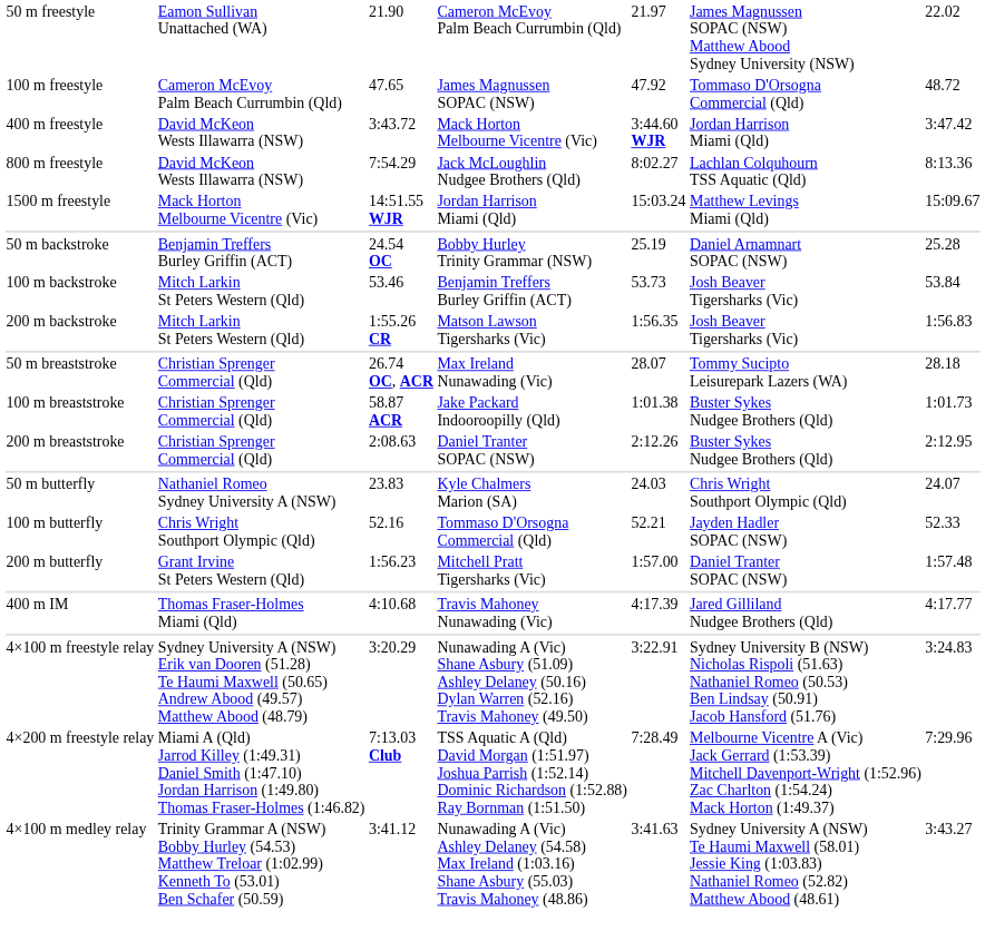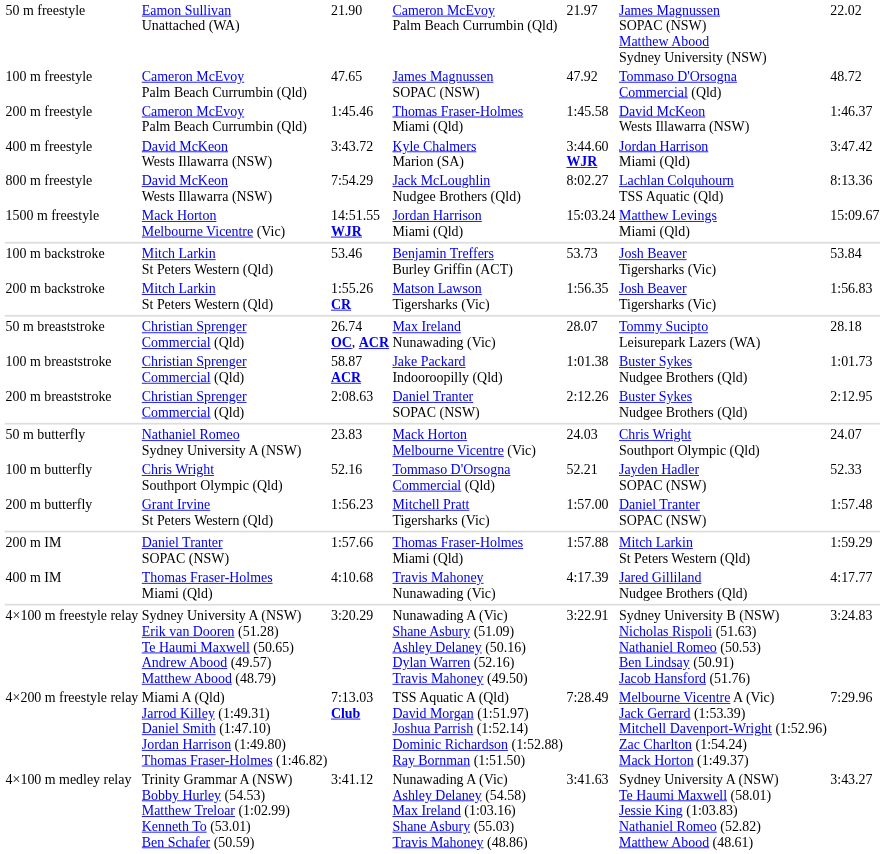 <table>
 <tr valign="top">
 <td>50 m freestyle</td>
 <td><a href='#'>Eamon Sullivan</a><br>Unattached (WA)</td>
 <td>21.90<br></td>
 <td><a href='#'>Cameron McEvoy</a><br>Palm Beach Currumbin (Qld)</td>
 <td>21.97<br></td>
 <td><a href='#'>James Magnussen</a><br>SOPAC (NSW)<br><a href='#'>Matthew Abood</a><br>Sydney University (NSW)</td>
 <td>22.02<br></td>
 </tr>
 <tr valign="top">
 <td>100 m freestyle<br></td>
 <td><a href='#'>Cameron McEvoy</a><br>Palm Beach Currumbin (Qld)</td>
 <td>47.65<br></td>
 <td><a href='#'>James Magnussen</a><br>SOPAC (NSW)</td>
 <td>47.92<br></td>
 <td><a href='#'>Tommaso D'Orsogna</a><br><a href='#'>Commercial</a> (Qld)</td>
 <td>48.72<br></td>
 </tr>
 <tr valign="top">
+<td>200 m freestyle<br></td>
+<td><a href='#'>Cameron McEvoy</a><br>Palm Beach Currumbin (Qld)</td>
+<td>1:45.46<br></td>
+<td><a href='#'>Thomas Fraser-Holmes</a><br>Miami (Qld)</td>
+<td>1:45.58<br></td>
+<td><a href='#'>David McKeon</a><br>Wests Illawarra (NSW)</td>
+<td>1:46.37<br></td>
+</tr>
+<tr valign="top">
 <td>400 m freestyle<br></td>
 <td><a href='#'>David McKeon</a><br>Wests Illawarra (NSW)</td>
 <td>3:43.72<br></td>
-<td><a href='#'>Mack Horton</a><br><a href='#'>Melbourne Vicentre</a> (Vic)</td>
+<td><a href='#'>Kyle Chalmers</a><br>Marion (SA)</td>
 <td>3:44.60 <br><strong><a href='#'>WJR</a></strong></td>
 <td><a href='#'>Jordan Harrison</a><br>Miami (Qld)</td>
 <td>3:47.42<br></td>
 </tr>
 <tr valign="top">
 <td>800 m freestyle<br></td>
 <td><a href='#'>David McKeon</a><br>Wests Illawarra (NSW)</td>
 <td>7:54.29<br></td>
 <td><a href='#'>Jack McLoughlin</a><br>Nudgee Brothers (Qld)</td>
 <td>8:02.27<br></td>
 <td><a href='#'>Lachlan Colquhourn</a><br>TSS Aquatic (Qld)</td>
 <td>8:13.36<br></td>
 </tr>
 <tr valign="top">
 <td>1500 m freestyle<br></td>
 <td><a href='#'>Mack Horton</a><br><a href='#'>Melbourne Vicentre</a> (Vic)</td>
 <td>14:51.55<br><strong><a href='#'>WJR</a></strong></td>
 <td><a href='#'>Jordan Harrison</a><br>Miami (Qld)</td>
 <td>15:03.24<br></td>
 <td><a href='#'>Matthew Levings</a><br>Miami (Qld)</td>
 <td>15:09.67<br></td>
 </tr>
 <tr bgcolor=#DDDDDD>
 <td colspan=7></td>
-</tr>
-<tr valign="top">
-<td>50 m backstroke<br></td>
-<td><a href='#'>Benjamin Treffers</a><br>Burley Griffin (ACT)</td>
-<td>24.54<br><strong><a href='#'>OC</a></strong></td>
-<td><a href='#'>Bobby Hurley</a><br>Trinity Grammar (NSW)</td>
-<td>25.19<br></td>
-<td><a href='#'>Daniel Arnamnart</a><br>SOPAC (NSW)</td>
-<td>25.28<br></td>
 </tr>
 <tr valign="top">
 <td>100 m backstroke<br></td>
 <td><a href='#'>Mitch Larkin</a><br>St Peters Western (Qld)</td>
 <td>53.46<br></td>
 <td><a href='#'>Benjamin Treffers</a><br>Burley Griffin (ACT)</td>
 <td>53.73<br></td>
 <td><a href='#'>Josh Beaver</a><br>Tigersharks (Vic)</td>
 <td>53.84<br></td>
 </tr>
 <tr valign="top">
 <td>200 m backstroke<br></td>
 <td><a href='#'>Mitch Larkin</a><br>St Peters Western (Qld)</td>
 <td>1:55.26<br><strong><a href='#'>CR</a></strong></td>
 <td><a href='#'>Matson Lawson</a><br>Tigersharks (Vic)</td>
 <td>1:56.35<br></td>
 <td><a href='#'>Josh Beaver</a><br>Tigersharks (Vic)</td>
 <td>1:56.83<br></td>
 </tr>
 <tr bgcolor=#DDDDDD>
 <td colspan=7></td>
 </tr>
 <tr valign="top">
 <td>50 m breaststroke<br></td>
 <td><a href='#'>Christian Sprenger</a><br><a href='#'>Commercial</a> (Qld)</td>
 <td>26.74<br><strong><a href='#'>OC</a></strong>, <strong><a href='#'>ACR</a></strong></td>
 <td><a href='#'>Max Ireland</a><br>Nunawading (Vic)</td>
 <td>28.07<br></td>
 <td><a href='#'>Tommy Sucipto</a><br>Leisurepark Lazers (WA)</td>
 <td>28.18<br></td>
 </tr>
 <tr valign="top">
 <td>100 m breaststroke<br></td>
 <td><a href='#'>Christian Sprenger</a><br><a href='#'>Commercial</a> (Qld)</td>
 <td>58.87<br><strong><a href='#'>ACR</a></strong></td>
 <td><a href='#'>Jake Packard</a><br>Indooroopilly (Qld)</td>
 <td>1:01.38<br></td>
 <td><a href='#'>Buster Sykes</a><br>Nudgee Brothers (Qld)</td>
 <td>1:01.73<br></td>
 </tr>
 <tr valign="top">
 <td>200 m breaststroke<br></td>
 <td><a href='#'>Christian Sprenger</a><br><a href='#'>Commercial</a> (Qld)</td>
 <td>2:08.63<br></td>
 <td><a href='#'>Daniel Tranter</a><br>SOPAC (NSW)</td>
 <td>2:12.26<br></td>
 <td><a href='#'>Buster Sykes</a><br>Nudgee Brothers (Qld)</td>
 <td>2:12.95<br></td>
 </tr>
 <tr bgcolor=#DDDDDD>
 <td colspan=7></td>
 </tr>
 <tr valign="top">
 <td>50 m butterfly<br></td>
 <td><a href='#'>Nathaniel Romeo</a><br>Sydney University A (NSW)</td>
 <td>23.83<br></td>
-<td><a href='#'>Kyle Chalmers</a><br>Marion (SA)</td>
+<td><a href='#'>Mack Horton</a><br><a href='#'>Melbourne Vicentre</a> (Vic)</td>
 <td>24.03<br></td>
 <td><a href='#'>Chris Wright</a><br>Southport Olympic (Qld)</td>
 <td>24.07<br></td>
 </tr>
 <tr valign="top">
 <td>100 m butterfly<br></td>
 <td><a href='#'>Chris Wright</a><br>Southport Olympic (Qld)</td>
 <td>52.16<br></td>
 <td><a href='#'>Tommaso D'Orsogna</a><br><a href='#'>Commercial</a> (Qld)</td>
 <td>52.21<br></td>
 <td><a href='#'>Jayden Hadler</a><br>SOPAC (NSW)</td>
 <td>52.33<br></td>
 </tr>
 <tr valign="top">
 <td>200 m butterfly<br></td>
 <td><a href='#'>Grant Irvine</a><br>St Peters Western (Qld)</td>
 <td>1:56.23<br></td>
 <td><a href='#'>Mitchell Pratt</a><br>Tigersharks (Vic)</td>
 <td>1:57.00<br></td>
 <td><a href='#'>Daniel Tranter</a><br>SOPAC (NSW)</td>
 <td>1:57.48<br></td>
 </tr>
 <tr bgcolor=#DDDDDD>
 <td colspan=7></td>
+</tr>
+<tr valign="top">
+<td>200 m IM<br></td>
+<td><a href='#'>Daniel Tranter</a><br>SOPAC (NSW)</td>
+<td>1:57.66<br></td>
+<td><a href='#'>Thomas Fraser-Holmes</a><br>Miami (Qld)</td>
+<td>1:57.88<br></td>
+<td><a href='#'>Mitch Larkin</a><br>St Peters Western (Qld)</td>
+<td>1:59.29<br></td>
 </tr>
 <tr valign="top">
 <td>400 m IM<br></td>
 <td><a href='#'>Thomas Fraser-Holmes</a><br>Miami (Qld)</td>
 <td>4:10.68<br></td>
 <td><a href='#'>Travis Mahoney</a><br>Nunawading (Vic)</td>
 <td>4:17.39<br></td>
 <td><a href='#'>Jared Gilliland</a><br>Nudgee Brothers (Qld)</td>
 <td>4:17.77<br></td>
 </tr>
 <tr bgcolor=#DDDDDD>
 <td colspan=7></td>
 </tr>
 <tr valign="top">
 <td>4×100 m freestyle relay</td>
 <td>Sydney University A (NSW)<br><a href='#'>Erik van Dooren</a> (51.28)<br><a href='#'>Te Haumi Maxwell</a> (50.65)<br><a href='#'>Andrew Abood</a> (49.57)<br><a href='#'>Matthew Abood</a> (48.79)</td>
 <td>3:20.29<br></td>
 <td>Nunawading A (Vic)<br><a href='#'>Shane Asbury</a> (51.09)<br><a href='#'>Ashley Delaney</a> (50.16)<br><a href='#'>Dylan Warren</a> (52.16)<br><a href='#'>Travis Mahoney</a> (49.50)</td>
 <td>3:22.91<br></td>
 <td>Sydney University B (NSW)<br><a href='#'>Nicholas Rispoli</a> (51.63)<br><a href='#'>Nathaniel Romeo</a> (50.53)<br><a href='#'>Ben Lindsay</a> (50.91)<br><a href='#'>Jacob Hansford</a> (51.76)</td>
 <td>3:24.83<br></td>
 </tr>
 <tr valign="top">
 <td>4×200 m freestyle relay</td>
 <td>Miami A (Qld)<br><a href='#'>Jarrod Killey</a> (1:49.31)<br><a href='#'>Daniel Smith</a> (1:47.10)<br><a href='#'>Jordan Harrison</a> (1:49.80)<br><a href='#'>Thomas Fraser-Holmes</a> (1:46.82)</td>
 <td>7:13.03<br><strong><a href='#'>Club</a></strong></td>
 <td>TSS Aquatic A (Qld)<br><a href='#'>David Morgan</a> (1:51.97)<br><a href='#'>Joshua Parrish</a> (1:52.14)<br><a href='#'>Dominic Richardson</a> (1:52.88)<br><a href='#'>Ray Bornman</a> (1:51.50)</td>
 <td>7:28.49<br></td>
 <td><a href='#'>Melbourne Vicentre</a> A (Vic)<br><a href='#'>Jack Gerrard</a> (1:53.39)<br><a href='#'>Mitchell Davenport-Wright</a> (1:52.96)<br><a href='#'>Zac Charlton</a> (1:54.24)<br><a href='#'>Mack Horton</a> (1:49.37)</td>
 <td>7:29.96<br></td>
 </tr>
 <tr valign="top">
 <td>4×100 m medley relay</td>
 <td>Trinity Grammar A (NSW)<br><a href='#'>Bobby Hurley</a> (54.53)<br><a href='#'>Matthew Treloar</a> (1:02.99)<br><a href='#'>Kenneth To</a> (53.01)<br><a href='#'>Ben Schafer</a> (50.59)</td>
 <td>3:41.12<br></td>
 <td>Nunawading A (Vic)<br><a href='#'>Ashley Delaney</a> (54.58)<br><a href='#'>Max Ireland</a> (1:03.16)<br><a href='#'>Shane Asbury</a> (55.03)<br><a href='#'>Travis Mahoney</a> (48.86)</td>
 <td>3:41.63<br></td>
 <td>Sydney University A (NSW)<br><a href='#'>Te Haumi Maxwell</a> (58.01)<br><a href='#'>Jessie King</a> (1:03.83)<br><a href='#'>Nathaniel Romeo</a> (52.82)<br><a href='#'>Matthew Abood</a> (48.61)</td>
 <td>3:43.27<br></td>
 </tr>
 </table>
